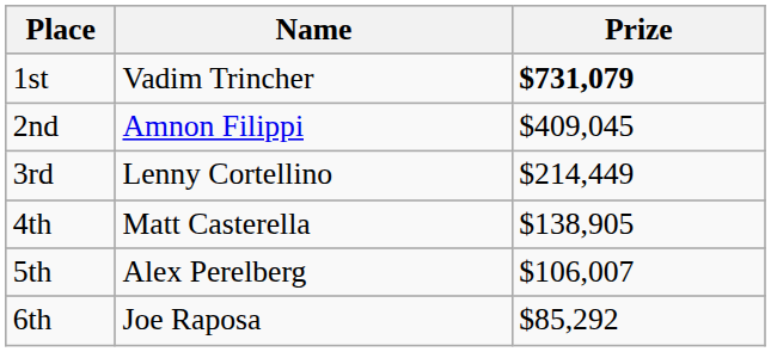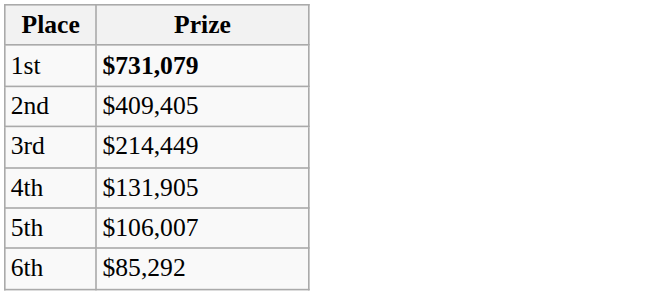 <table class="wikitable">
 <tr>
 <th width="50">Place</th>
-<th width="200">Name</th>
 <th width="125">Prize</th>
 </tr>
 <tr>
 <td>1st</td>
-<td>Vadim Trincher</td>
 <td><strong>$731,079</strong></td>
 </tr>
 <tr>
 <td>2nd</td>
-<td><a href='#'>Amnon Filippi</a></td>
-<td>$409,045</td>
+<td>$409,405</td>
 </tr>
 <tr>
 <td>3rd</td>
-<td>Lenny Cortellino</td>
 <td>$214,449</td>
 </tr>
 <tr>
 <td>4th</td>
-<td>Matt Casterella</td>
-<td>$138,905</td>
+<td>$131,905</td>
 </tr>
 <tr>
 <td>5th</td>
-<td>Alex Perelberg</td>
 <td>$106,007</td>
 </tr>
 <tr>
 <td>6th</td>
-<td>Joe Raposa</td>
 <td>$85,292</td>
 </tr>
 </table>
